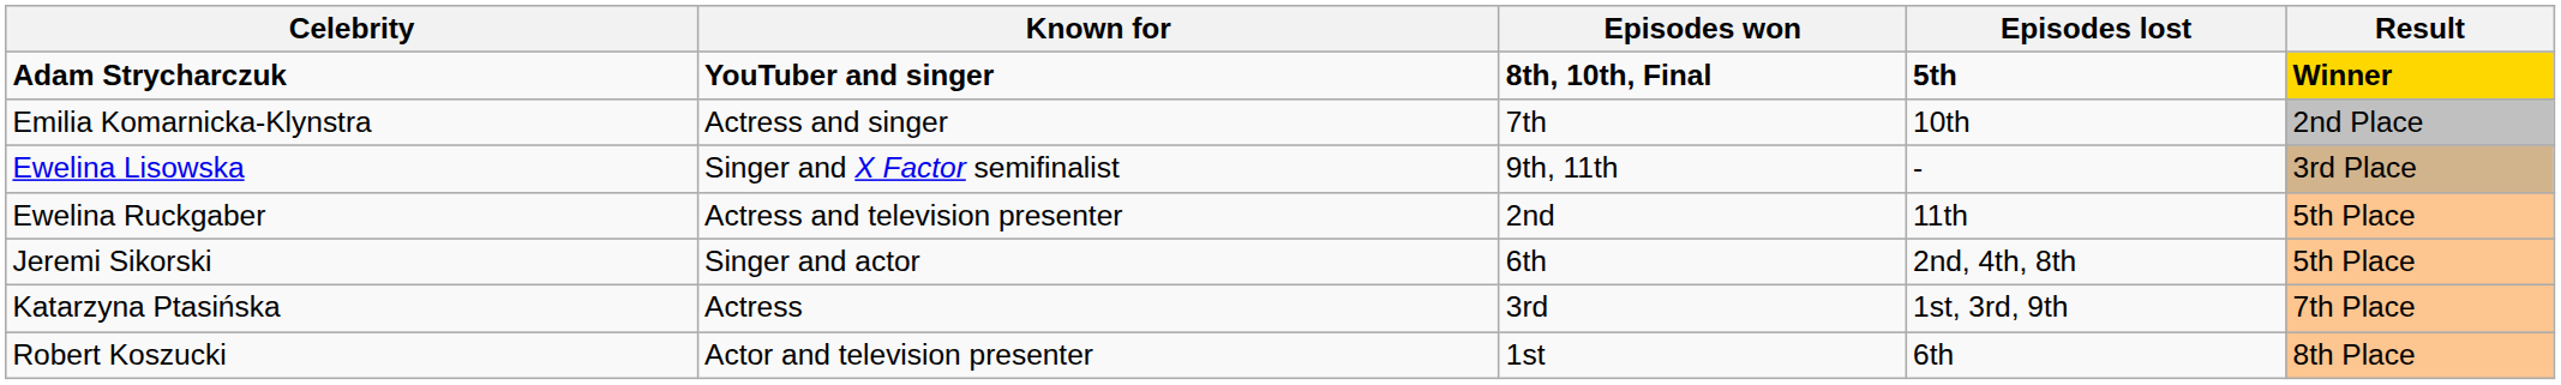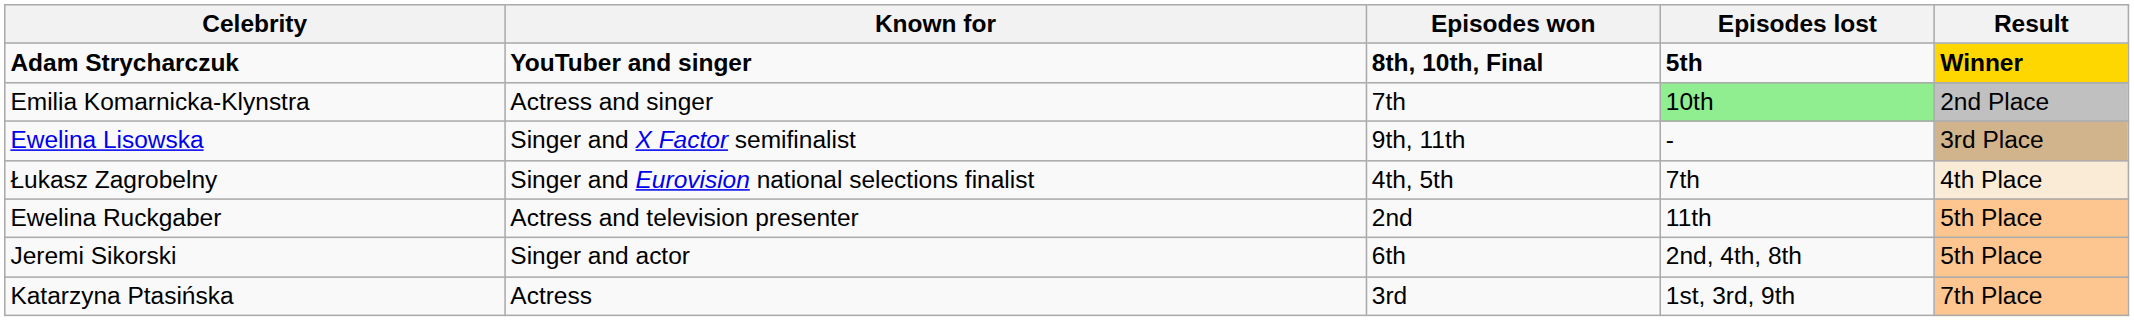 <table class="wikitable" style="width:70%;">
 <tr>
 <th>Celebrity</th>
 <th>Known for</th>
 <th>Episodes won</th>
 <th>Episodes lost</th>
 <th>Result</th>
 </tr>
 <tr>
 <td><strong>Adam Strycharczuk</strong></td>
 <td><strong>YouTuber and singer</strong></td>
 <td><strong>8th, 10th, Final</strong></td>
 <td><strong>5th</strong></td>
 <td bgcolor="gold"><strong>Winner</strong></td>
 </tr>
 <tr>
 <td>Emilia Komarnicka-Klynstra</td>
 <td>Actress and singer</td>
 <td>7th</td>
-<td>10th</td>
+<td style="background: lightgreen;">10th</td>
 <td bgcolor="silver">2nd Place</td>
 </tr>
 <tr>
 <td><a href='#'>Ewelina Lisowska</a></td>
 <td>Singer and <em><a href='#'>X Factor</a></em> semifinalist</td>
 <td>9th, 11th</td>
 <td>-</td>
 <td bgcolor="tan">3rd Place</td>
+</tr>
+<tr>
+<td>Łukasz Zagrobelny</td>
+<td>Singer and <em><a href='#'>Eurovision</a></em> national selections finalist</td>
+<td>4th, 5th</td>
+<td>7th</td>
+<td bgcolor="antiquewhite">4th Place</td>
 </tr>
 <tr>
 <td>Ewelina Ruckgaber</td>
 <td>Actress and television presenter</td>
 <td>2nd</td>
 <td>11th</td>
 <td bgcolor="fdc58f">5th Place</td>
 </tr>
 <tr>
 <td>Jeremi Sikorski</td>
 <td>Singer and actor</td>
 <td>6th</td>
 <td>2nd, 4th, 8th</td>
 <td bgcolor="fdc58f">5th Place</td>
 </tr>
 <tr>
 <td>Katarzyna Ptasińska</td>
 <td>Actress</td>
 <td>3rd</td>
 <td>1st, 3rd, 9th</td>
 <td bgcolor="fdc58f">7th Place</td>
 </tr>
-<tr>
-<td>Robert Koszucki</td>
-<td>Actor and television presenter</td>
-<td>1st</td>
-<td>6th</td>
-<td bgcolor="fdc58f">8th Place</td>
-</tr>
 </table>
